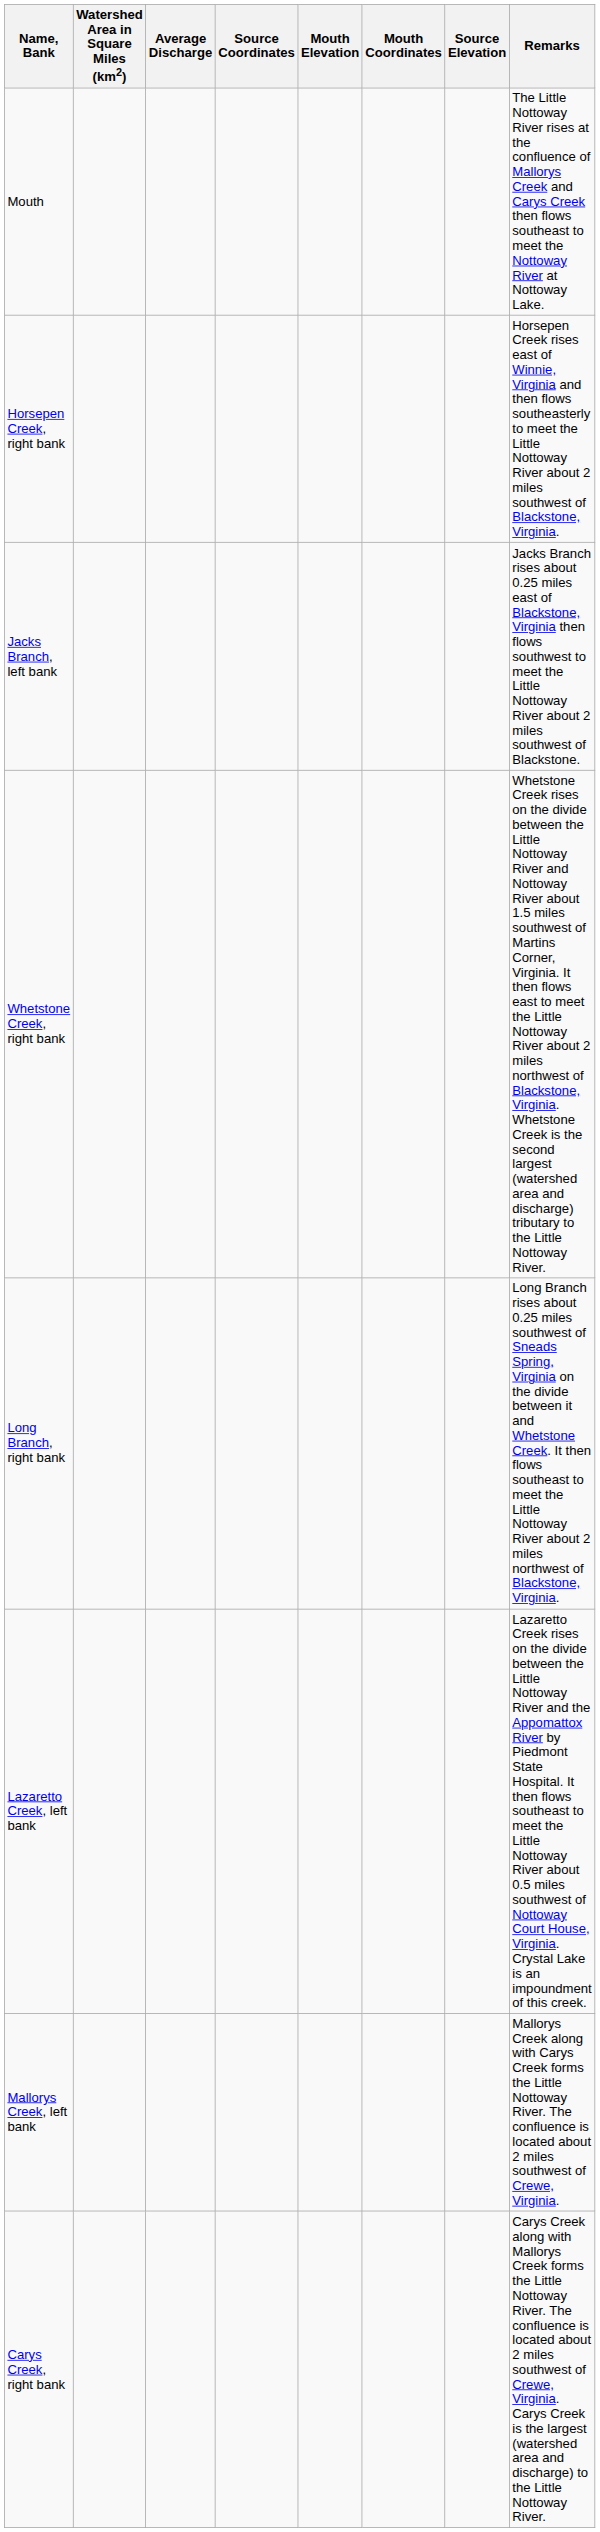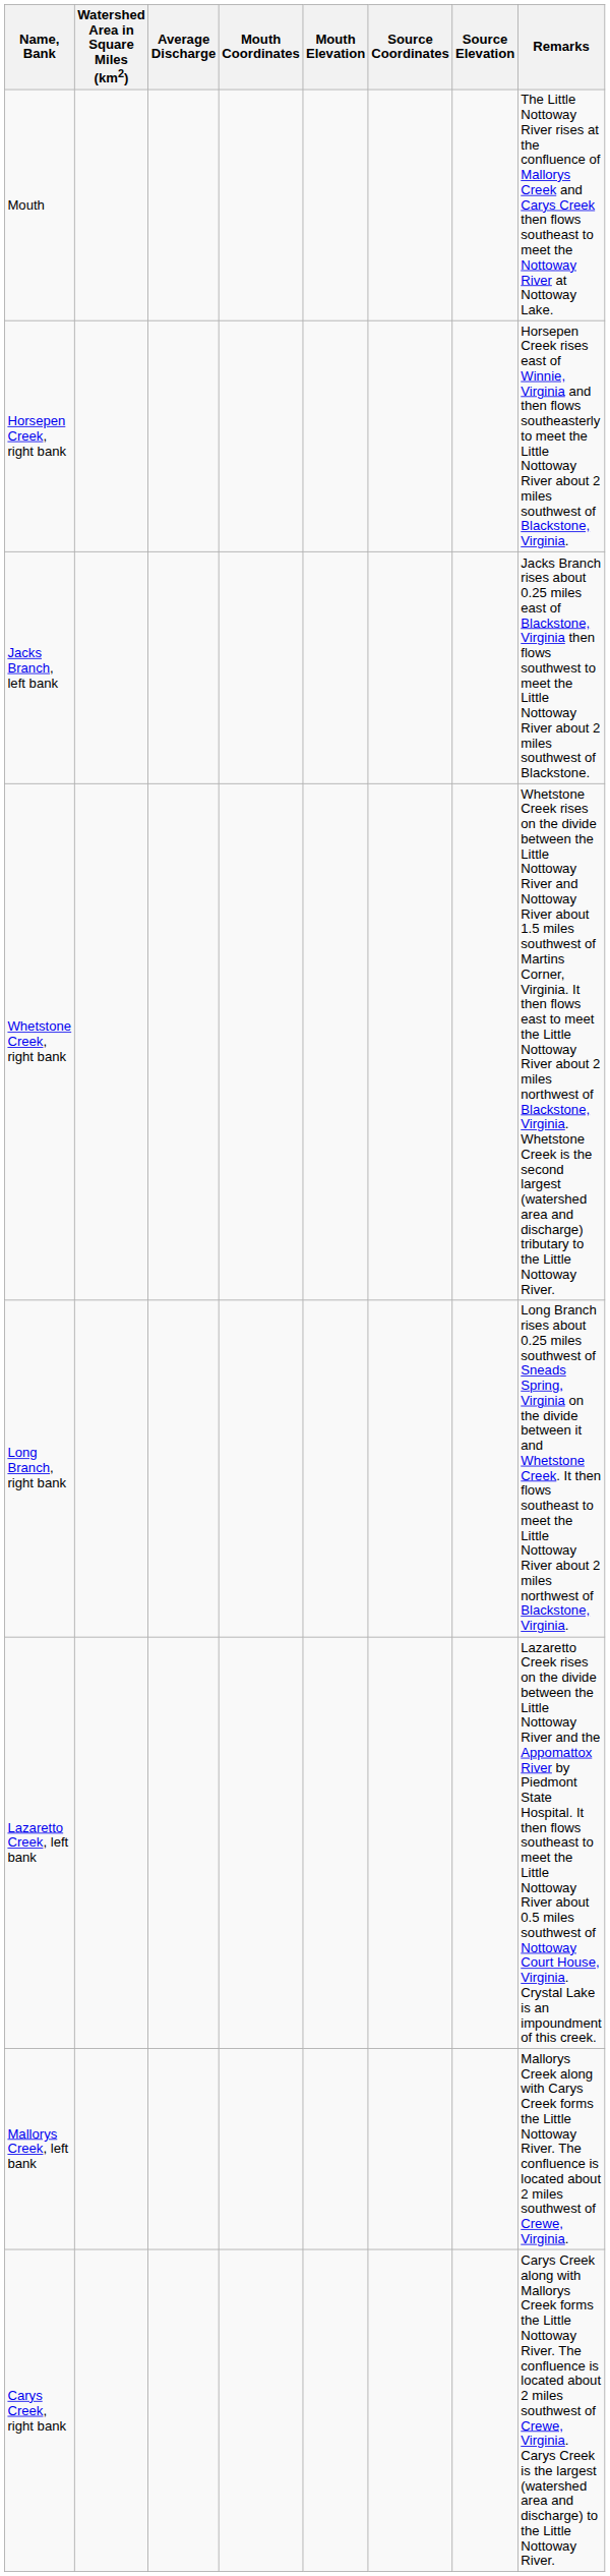 <table class="wikitable">
 <tr>
 <th>Name, Bank</th>
 <th>Watershed Area in Square Miles (km<sup>2</sup>)</th>
 <th>Average Discharge</th>
+<th>Mouth Coordinates</th>
+<th>Mouth Elevation</th>
 <th>Source Coordinates</th>
-<th>Mouth Elevation</th>
-<th>Mouth Coordinates</th>
 <th>Source Elevation</th>
 <th>Remarks</th>
 </tr>
 <tr>
 <td>Mouth</td>
 <td></td>
 <td></td>
 <td></td>
 <td></td>
 <td></td>
 <td></td>
 <td>The Little Nottoway River rises at the confluence of <a href='#'>Mallorys Creek</a> and <a href='#'>Carys Creek</a> then flows southeast to meet the <a href='#'>Nottoway River</a> at Nottoway Lake.</td>
 </tr>
 <tr>
 <td><a href='#'>Horsepen Creek</a>, right bank</td>
 <td></td>
 <td></td>
 <td></td>
 <td></td>
 <td></td>
 <td></td>
 <td>Horsepen Creek rises east of <a href='#'>Winnie, Virginia</a> and then flows southeasterly to meet the Little Nottoway River about 2 miles southwest of <a href='#'>Blackstone, Virginia</a>.</td>
 </tr>
 <tr>
 <td><a href='#'>Jacks Branch</a>, left bank</td>
 <td></td>
 <td></td>
 <td></td>
 <td></td>
 <td></td>
 <td></td>
 <td>Jacks Branch rises about 0.25 miles east of <a href='#'>Blackstone, Virginia</a> then flows southwest to meet the Little Nottoway River about 2 miles southwest of Blackstone.</td>
 </tr>
 <tr>
 <td><a href='#'>Whetstone Creek</a>, right bank</td>
 <td></td>
 <td></td>
 <td></td>
 <td></td>
 <td></td>
 <td></td>
 <td>Whetstone Creek rises on the divide between the Little Nottoway River and Nottoway River about 1.5 miles southwest of Martins Corner, Virginia.  It then flows east to meet the Little Nottoway River about 2 miles northwest of <a href='#'>Blackstone, Virginia</a>.  Whetstone Creek is the second largest (watershed area and discharge) tributary to the Little Nottoway River.</td>
 </tr>
 <tr>
 <td><a href='#'>Long Branch</a>, right bank</td>
 <td></td>
 <td></td>
 <td></td>
 <td></td>
 <td></td>
 <td></td>
 <td>Long Branch rises about 0.25 miles southwest of <a href='#'>Sneads Spring, Virginia</a> on the divide between it and <a href='#'>Whetstone Creek</a>.  It then flows southeast to meet the Little Nottoway River about 2 miles northwest of <a href='#'>Blackstone, Virginia</a>.</td>
 </tr>
 <tr>
 <td><a href='#'>Lazaretto Creek</a>, left bank</td>
 <td></td>
 <td></td>
 <td></td>
 <td></td>
 <td></td>
 <td></td>
 <td>Lazaretto Creek rises on the divide between the Little Nottoway River and the <a href='#'>Appomattox River</a> by Piedmont State Hospital.  It then flows southeast to meet the Little Nottoway River about 0.5 miles southwest of <a href='#'>Nottoway Court House, Virginia</a>.  Crystal Lake is an impoundment of this creek.</td>
 </tr>
 <tr>
 <td><a href='#'>Mallorys Creek</a>, left bank</td>
 <td></td>
 <td></td>
 <td></td>
 <td></td>
 <td></td>
 <td></td>
 <td>Mallorys Creek along with Carys Creek forms the Little Nottoway River.  The confluence is located about 2 miles southwest of <a href='#'>Crewe, Virginia</a>.</td>
 </tr>
 <tr>
 <td><a href='#'>Carys Creek</a>, right bank</td>
 <td></td>
 <td></td>
 <td></td>
 <td></td>
 <td></td>
 <td></td>
 <td>Carys Creek along with Mallorys Creek forms the Little Nottoway River.  The confluence is located about 2 miles southwest of <a href='#'>Crewe, Virginia</a>.  Carys Creek is the largest (watershed area and discharge) to the Little Nottoway River.</td>
 </tr>
 </table>
